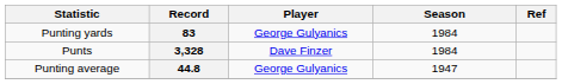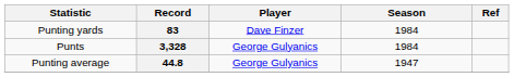 <table class="sortable wikitable" style="text-align:center" width="60%">
 <tr>
 <th scope="col" width=18%>Statistic</th>
 <th scope="col" width=10% class="unsortable">Record</th>
 <th scope="col" width=18%>Player</th>
 <th scope="col" width=18%>Season</th>
 <th scope="col" width=5% class="unsortable">Ref</th>
 </tr>
 <tr>
 <td>Punting yards</td>
 <th>83</th>
-<td><a href='#'>George Gulyanics</a></td>
+<td><a href='#'>Dave Finzer</a></td>
 <td>1984</td>
 <td></td>
 </tr>
 <tr>
 <td>Punts</td>
 <th>3,328</th>
-<td><a href='#'>Dave Finzer</a></td>
+<td><a href='#'>George Gulyanics</a></td>
 <td>1984</td>
 <td></td>
 </tr>
 <tr>
 <td>Punting average</td>
 <th>44.8</th>
 <td><a href='#'>George Gulyanics</a></td>
 <td>1947</td>
 <td></td>
 </tr>
 <tr>
 </tr>
 </table>
